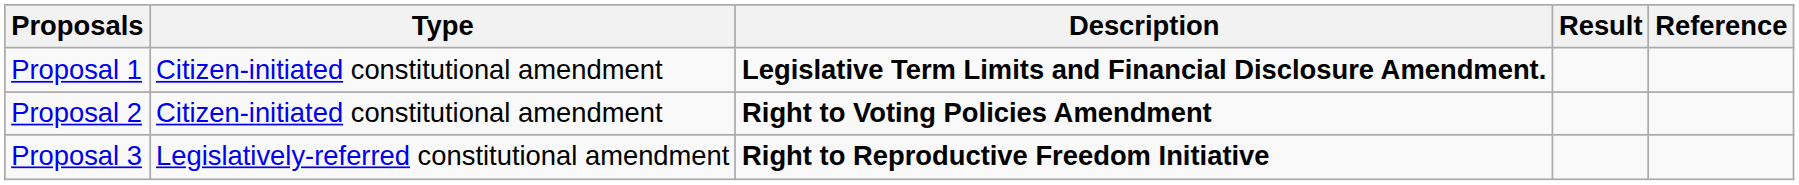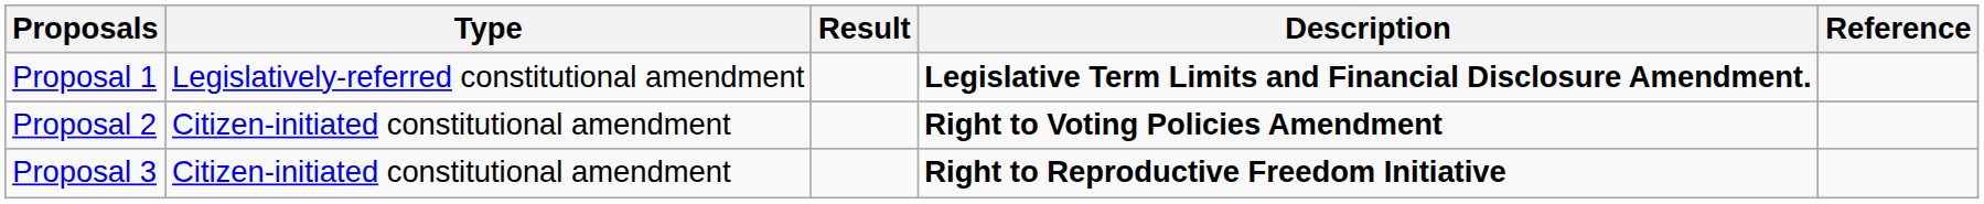 <table class="wikitable">
 <tr>
 <th>Proposals</th>
 <th>Type</th>
+<th>Result</th>
 <th>Description</th>
-<th>Result</th>
 <th>Reference</th>
 </tr>
 <tr>
 <td><a href='#'>Proposal 1</a></td>
-<td><a href='#'>Citizen-initiated</a> constitutional amendment</td>
+<td><a href='#'>Legislatively-referred</a> constitutional amendment</td>
+<td></td>
 <td><strong>Legislative Term Limits and Financial Disclosure Amendment.</strong></td>
-<td></td>
 <td></td>
 </tr>
 <tr>
 <td><a href='#'>Proposal 2</a></td>
 <td><a href='#'>Citizen-initiated</a> constitutional amendment</td>
+<td></td>
 <td><strong>Right to Voting Policies Amendment</strong></td>
-<td></td>
 <td></td>
 </tr>
 <tr>
 <td><a href='#'>Proposal 3</a></td>
-<td><a href='#'>Legislatively-referred</a> constitutional amendment</td>
+<td><a href='#'>Citizen-initiated</a> constitutional amendment</td>
+<td></td>
 <td><strong>Right to Reproductive Freedom Initiative</strong></td>
-<td></td>
 <td></td>
 </tr>
 </table>
